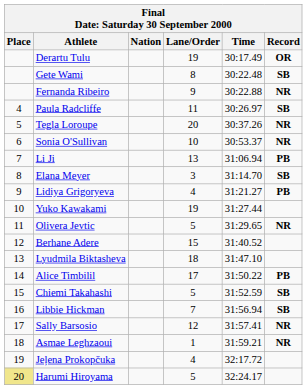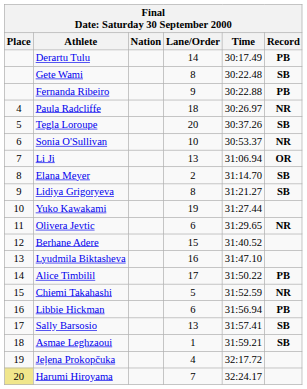 <table class="wikitable">
 <tr>
 <th colspan=6>Final <br> Date: Saturday 30 September 2000 <br></th>
 </tr>
 <tr>
 <th>Place</th>
 <th>Athlete</th>
 <th>Nation</th>
 <th>Lane/Order</th>
 <th>Time</th>
 <th>Record</th>
 </tr>
 <tr>
 <td align="center"></td>
 <td align="left"><a href='#'>Derartu Tulu</a></td>
 <td align="left"></td>
-<td align="center">19</td>
+<td align="center">14</td>
 <td align="center">30:17.49</td>
-<td align="center"><strong>OR</strong></td>
+<td align="center"><strong>PB</strong></td>
 </tr>
 <tr>
 <td align="center"></td>
 <td align="left"><a href='#'>Gete Wami</a></td>
 <td align="left"></td>
 <td align="center">8</td>
 <td align="center">30:22.48</td>
 <td align="center"><strong>SB</strong></td>
 </tr>
 <tr>
 <td align="center"></td>
 <td align="left"><a href='#'>Fernanda Ribeiro</a></td>
 <td align="left"></td>
 <td align="center">9</td>
 <td align="center">30:22.88</td>
-<td align="center"><strong>NR</strong></td>
+<td align="center"><strong>PB</strong></td>
 </tr>
 <tr>
 <td align="center">4</td>
 <td align="left"><a href='#'>Paula Radcliffe</a></td>
 <td align="left"></td>
-<td align="center">11</td>
+<td align="center">18</td>
 <td align="center">30:26.97</td>
-<td align="center"><strong>SB</strong></td>
+<td align="center"><strong>NR</strong></td>
 </tr>
 <tr>
 <td align="center">5</td>
 <td align="left"><a href='#'>Tegla Loroupe</a></td>
 <td align="left"></td>
 <td align="center">20</td>
 <td align="center">30:37.26</td>
-<td align="center"><strong>NR</strong></td>
+<td align="center"><strong>SB</strong></td>
 </tr>
 <tr>
 <td align="center">6</td>
 <td align="left"><a href='#'>Sonia O'Sullivan</a></td>
 <td align="left"></td>
 <td align="center">10</td>
 <td align="center">30:53.37</td>
 <td align="center"><strong>NR</strong></td>
 </tr>
 <tr>
 <td align="center">7</td>
 <td align="left"><a href='#'>Li Ji</a></td>
 <td align="left"></td>
 <td align="center">13</td>
 <td align="center">31:06.94</td>
-<td align="center"><strong>PB</strong></td>
+<td align="center"><strong>OR</strong></td>
 </tr>
 <tr>
 <td align="center">8</td>
 <td align="left"><a href='#'>Elana Meyer</a></td>
 <td align="left"></td>
-<td align="center">3</td>
+<td align="center">2</td>
 <td align="center">31:14.70</td>
 <td align="center"><strong>SB</strong></td>
 </tr>
 <tr>
 <td align="center">9</td>
 <td align="left"><a href='#'>Lidiya Grigoryeva</a></td>
 <td align="left"></td>
-<td align="center">4</td>
+<td align="center">8</td>
 <td align="center">31:21.27</td>
-<td align="center"><strong>PB</strong></td>
+<td align="center"><strong>SB</strong></td>
 </tr>
 <tr>
 <td align="center">10</td>
 <td align="left"><a href='#'>Yuko Kawakami</a></td>
 <td align="left"></td>
 <td align="center">19</td>
 <td align="center">31:27.44</td>
 <td align="center"></td>
 </tr>
 <tr>
 <td align="center">11</td>
 <td align="left"><a href='#'>Olivera Jevtic</a></td>
 <td align="left"></td>
-<td align="center">5</td>
+<td align="center">6</td>
 <td align="center">31:29.65</td>
 <td align="center"><strong>NR</strong></td>
 </tr>
 <tr>
 <td align="center">12</td>
 <td align="left"><a href='#'>Berhane Adere</a></td>
 <td align="left"></td>
 <td align="center">15</td>
 <td align="center">31:40.52</td>
 <td align="center"></td>
 </tr>
 <tr>
 <td align="center">13</td>
 <td align="left"><a href='#'>Lyudmila Biktasheva</a></td>
 <td align="left"></td>
-<td align="center">18</td>
+<td align="center">16</td>
 <td align="center">31:47.10</td>
 <td align="center"></td>
 </tr>
 <tr>
 <td align="center">14</td>
 <td align="left"><a href='#'>Alice Timbilil</a></td>
 <td align="left"></td>
 <td align="center">17</td>
 <td align="center">31:50.22</td>
 <td align="center"><strong>PB</strong></td>
 </tr>
 <tr>
 <td align="center">15</td>
 <td align="left"><a href='#'>Chiemi Takahashi</a></td>
 <td align="left"></td>
 <td align="center">5</td>
 <td align="center">31:52.59</td>
-<td align="center"><strong>SB</strong></td>
+<td align="center"><strong>NR</strong></td>
 </tr>
 <tr>
 <td align="center">16</td>
 <td align="left"><a href='#'>Libbie Hickman</a></td>
 <td align="left"></td>
-<td align="center">7</td>
+<td align="center">6</td>
 <td align="center">31:56.94</td>
-<td align="center"><strong>SB</strong></td>
+<td align="center"><strong>PB</strong></td>
 </tr>
 <tr>
 <td align="center">17</td>
 <td align="left"><a href='#'>Sally Barsosio</a></td>
 <td align="left"></td>
-<td align="center">12</td>
+<td align="center">13</td>
 <td align="center">31:57.41</td>
-<td align="center"><strong>NR</strong></td>
+<td align="center"><strong>SB</strong></td>
 </tr>
 <tr>
 <td align="center">18</td>
 <td align="left"><a href='#'>Asmae Leghzaoui</a></td>
 <td align="left"></td>
 <td align="center">1</td>
 <td align="center">31:59.21</td>
-<td align="center"><strong>NR</strong></td>
+<td align="center"><strong>SB</strong></td>
 </tr>
 <tr>
 <td align="center">19</td>
 <td align="left"><a href='#'>Jeļena Prokopčuka</a></td>
 <td align="left"></td>
 <td align="center">4</td>
 <td align="center">32:17.72</td>
 <td align="center"></td>
 </tr>
 <tr>
 <td align="center" style="background: khaki;">20</td>
 <td align="left"><a href='#'>Harumi Hiroyama</a></td>
 <td align="left"></td>
-<td align="center">5</td>
+<td align="center">7</td>
 <td align="center">32:24.17</td>
 <td align="center"></td>
 </tr>
 </table>
